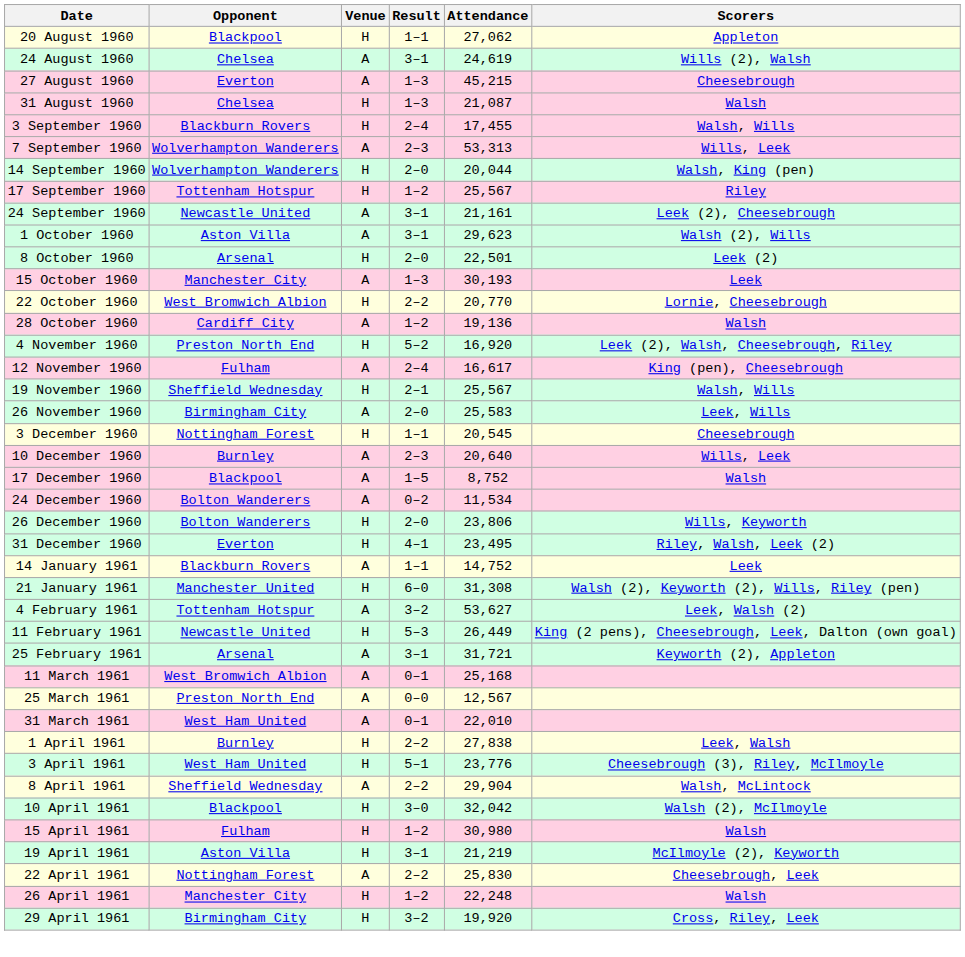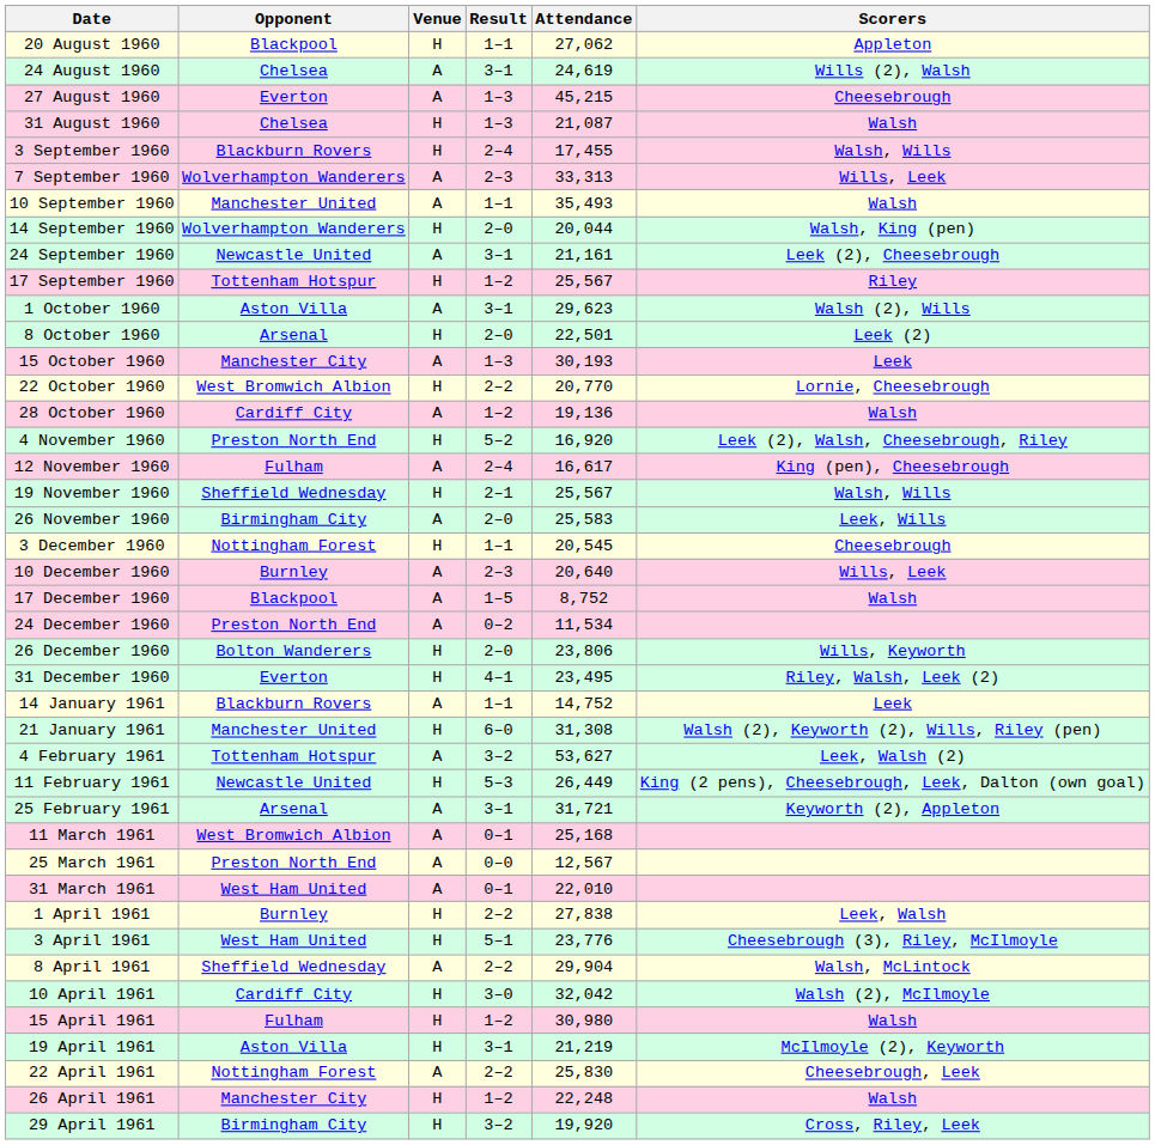 <table class="wikitable sortable" style="text-align:center;">
 <tr>
 <th>Date</th>
 <th>Opponent</th>
 <th>Venue</th>
 <th>Result</th>
 <th>Attendance</th>
 <th>Scorers</th>
 </tr>
 <tr style="background:#ffffdd;">
 <td>20 August 1960</td>
 <td><a href='#'>Blackpool</a></td>
 <td>H</td>
 <td>1–1</td>
 <td>27,062</td>
 <td><a href='#'>Appleton</a></td>
 </tr>
 <tr style="background:#d0ffe3;">
 <td>24 August 1960</td>
 <td><a href='#'>Chelsea</a></td>
 <td>A</td>
 <td>3–1</td>
 <td>24,619</td>
 <td><a href='#'>Wills</a> (2), <a href='#'>Walsh</a></td>
 </tr>
 <tr style="background:#ffd0e3;">
 <td>27 August 1960</td>
 <td><a href='#'>Everton</a></td>
 <td>A</td>
 <td>1–3</td>
 <td>45,215</td>
 <td><a href='#'>Cheesebrough</a></td>
 </tr>
 <tr style="background:#ffd0e3;">
 <td>31 August 1960</td>
 <td><a href='#'>Chelsea</a></td>
 <td>H</td>
 <td>1–3</td>
 <td>21,087</td>
 <td><a href='#'>Walsh</a></td>
 </tr>
 <tr style="background:#ffd0e3;">
 <td>3 September 1960</td>
 <td><a href='#'>Blackburn Rovers</a></td>
 <td>H</td>
 <td>2–4</td>
 <td>17,455</td>
 <td><a href='#'>Walsh</a>, <a href='#'>Wills</a></td>
 </tr>
 <tr style="background:#ffd0e3;">
 <td>7 September 1960</td>
 <td><a href='#'>Wolverhampton Wanderers</a></td>
 <td>A</td>
 <td>2–3</td>
-<td>53,313</td>
+<td>33,313</td>
 <td><a href='#'>Wills</a>, <a href='#'>Leek</a></td>
+</tr>
+<tr style="background:#ffffdd;">
+<td>10 September 1960</td>
+<td><a href='#'>Manchester United</a></td>
+<td>A</td>
+<td>1–1</td>
+<td>35,493</td>
+<td><a href='#'>Walsh</a></td>
 </tr>
 <tr style="background:#d0ffe3;">
 <td>14 September 1960</td>
 <td><a href='#'>Wolverhampton Wanderers</a></td>
 <td>H</td>
 <td>2–0</td>
 <td>20,044</td>
 <td><a href='#'>Walsh</a>, <a href='#'>King</a> (pen)</td>
 </tr>
+<tr style="background:#d0ffe3;">
+<td>24 September 1960</td>
+<td><a href='#'>Newcastle United</a></td>
+<td>A</td>
+<td>3–1</td>
+<td>21,161</td>
+<td><a href='#'>Leek</a> (2), <a href='#'>Cheesebrough</a></td>
+</tr>
 <tr style="background:#ffd0e3;">
 <td>17 September 1960</td>
 <td><a href='#'>Tottenham Hotspur</a></td>
 <td>H</td>
 <td>1–2</td>
 <td>25,567</td>
 <td><a href='#'>Riley</a></td>
-</tr>
-<tr style="background:#d0ffe3;">
-<td>24 September 1960</td>
-<td><a href='#'>Newcastle United</a></td>
-<td>A</td>
-<td>3–1</td>
-<td>21,161</td>
-<td><a href='#'>Leek</a> (2), <a href='#'>Cheesebrough</a></td>
 </tr>
 <tr style="background:#d0ffe3;">
 <td>1 October 1960</td>
 <td><a href='#'>Aston Villa</a></td>
 <td>A</td>
 <td>3–1</td>
 <td>29,623</td>
 <td><a href='#'>Walsh</a> (2), <a href='#'>Wills</a></td>
 </tr>
 <tr style="background:#d0ffe3;">
 <td>8 October 1960</td>
 <td><a href='#'>Arsenal</a></td>
 <td>H</td>
 <td>2–0</td>
 <td>22,501</td>
 <td><a href='#'>Leek</a> (2)</td>
 </tr>
 <tr style="background:#ffd0e3;">
 <td>15 October 1960</td>
 <td><a href='#'>Manchester City</a></td>
 <td>A</td>
 <td>1–3</td>
 <td>30,193</td>
 <td><a href='#'>Leek</a></td>
 </tr>
 <tr style="background:#ffffdd;">
 <td>22 October 1960</td>
 <td><a href='#'>West Bromwich Albion</a></td>
 <td>H</td>
 <td>2–2</td>
 <td>20,770</td>
 <td><a href='#'>Lornie</a>, <a href='#'>Cheesebrough</a></td>
 </tr>
 <tr style="background:#ffd0e3;">
 <td>28 October 1960</td>
 <td><a href='#'>Cardiff City</a></td>
 <td>A</td>
 <td>1–2</td>
 <td>19,136</td>
 <td><a href='#'>Walsh</a></td>
 </tr>
 <tr style="background:#d0ffe3;">
 <td>4 November 1960</td>
 <td><a href='#'>Preston North End</a></td>
 <td>H</td>
 <td>5–2</td>
 <td>16,920</td>
 <td><a href='#'>Leek</a> (2), <a href='#'>Walsh</a>, <a href='#'>Cheesebrough</a>, <a href='#'>Riley</a></td>
 </tr>
 <tr style="background:#ffd0e3;">
 <td>12 November 1960</td>
 <td><a href='#'>Fulham</a></td>
 <td>A</td>
 <td>2–4</td>
 <td>16,617</td>
 <td><a href='#'>King</a> (pen), <a href='#'>Cheesebrough</a></td>
 </tr>
 <tr style="background:#d0ffe3;">
 <td>19 November 1960</td>
 <td><a href='#'>Sheffield Wednesday</a></td>
 <td>H</td>
 <td>2–1</td>
 <td>25,567</td>
 <td><a href='#'>Walsh</a>, <a href='#'>Wills</a></td>
 </tr>
 <tr style="background:#d0ffe3;">
 <td>26 November 1960</td>
 <td><a href='#'>Birmingham City</a></td>
 <td>A</td>
 <td>2–0</td>
 <td>25,583</td>
 <td><a href='#'>Leek</a>, <a href='#'>Wills</a></td>
 </tr>
 <tr style="background:#ffffdd;">
 <td>3 December 1960</td>
 <td><a href='#'>Nottingham Forest</a></td>
 <td>H</td>
 <td>1–1</td>
 <td>20,545</td>
 <td><a href='#'>Cheesebrough</a></td>
 </tr>
 <tr style="background:#ffd0e3;">
 <td>10 December 1960</td>
 <td><a href='#'>Burnley</a></td>
 <td>A</td>
 <td>2–3</td>
 <td>20,640</td>
 <td><a href='#'>Wills</a>, <a href='#'>Leek</a></td>
 </tr>
 <tr style="background:#ffd0e3;">
 <td>17 December 1960</td>
 <td><a href='#'>Blackpool</a></td>
 <td>A</td>
 <td>1–5</td>
 <td>8,752</td>
 <td><a href='#'>Walsh</a></td>
 </tr>
 <tr style="background:#ffd0e3;">
 <td>24 December 1960</td>
-<td><a href='#'>Bolton Wanderers</a></td>
+<td><a href='#'>Preston North End</a></td>
 <td>A</td>
 <td>0–2</td>
 <td>11,534</td>
 <td></td>
 </tr>
 <tr style="background:#d0ffe3;">
 <td>26 December 1960</td>
 <td><a href='#'>Bolton Wanderers</a></td>
 <td>H</td>
 <td>2–0</td>
 <td>23,806</td>
 <td><a href='#'>Wills</a>, <a href='#'>Keyworth</a></td>
 </tr>
 <tr style="background:#d0ffe3;">
 <td>31 December 1960</td>
 <td><a href='#'>Everton</a></td>
 <td>H</td>
 <td>4–1</td>
 <td>23,495</td>
 <td><a href='#'>Riley</a>, <a href='#'>Walsh</a>, <a href='#'>Leek</a> (2)</td>
 </tr>
 <tr style="background:#ffffdd;">
 <td>14 January 1961</td>
 <td><a href='#'>Blackburn Rovers</a></td>
 <td>A</td>
 <td>1–1</td>
 <td>14,752</td>
 <td><a href='#'>Leek</a></td>
 </tr>
 <tr style="background:#d0ffe3;">
 <td>21 January 1961</td>
 <td><a href='#'>Manchester United</a></td>
 <td>H</td>
 <td>6–0</td>
 <td>31,308</td>
 <td><a href='#'>Walsh</a> (2), <a href='#'>Keyworth</a> (2), <a href='#'>Wills</a>, <a href='#'>Riley</a> (pen)</td>
 </tr>
 <tr style="background:#d0ffe3;">
 <td>4 February 1961</td>
 <td><a href='#'>Tottenham Hotspur</a></td>
 <td>A</td>
 <td>3–2</td>
 <td>53,627</td>
 <td><a href='#'>Leek</a>, <a href='#'>Walsh</a> (2)</td>
 </tr>
 <tr style="background:#d0ffe3;">
 <td>11 February 1961</td>
 <td><a href='#'>Newcastle United</a></td>
 <td>H</td>
 <td>5–3</td>
 <td>26,449</td>
 <td><a href='#'>King</a> (2 pens), <a href='#'>Cheesebrough</a>, <a href='#'>Leek</a>, Dalton (own goal)</td>
 </tr>
 <tr style="background:#d0ffe3;">
 <td>25 February 1961</td>
 <td><a href='#'>Arsenal</a></td>
 <td>A</td>
 <td>3–1</td>
 <td>31,721</td>
 <td><a href='#'>Keyworth</a> (2), <a href='#'>Appleton</a></td>
 </tr>
 <tr style="background:#ffd0e3;">
 <td>11 March 1961</td>
 <td><a href='#'>West Bromwich Albion</a></td>
 <td>A</td>
 <td>0–1</td>
 <td>25,168</td>
 <td></td>
 </tr>
 <tr style="background:#ffffdd;">
 <td>25 March 1961</td>
 <td><a href='#'>Preston North End</a></td>
 <td>A</td>
 <td>0–0</td>
 <td>12,567</td>
 <td></td>
 </tr>
 <tr style="background:#ffd0e3;">
 <td>31 March 1961</td>
 <td><a href='#'>West Ham United</a></td>
 <td>A</td>
 <td>0–1</td>
 <td>22,010</td>
 <td></td>
 </tr>
 <tr style="background:#ffffdd;">
 <td>1 April 1961</td>
 <td><a href='#'>Burnley</a></td>
 <td>H</td>
 <td>2–2</td>
 <td>27,838</td>
 <td><a href='#'>Leek</a>, <a href='#'>Walsh</a></td>
 </tr>
 <tr style="background:#d0ffe3;">
 <td>3 April 1961</td>
 <td><a href='#'>West Ham United</a></td>
 <td>H</td>
 <td>5–1</td>
 <td>23,776</td>
 <td><a href='#'>Cheesebrough</a> (3), <a href='#'>Riley</a>, <a href='#'>McIlmoyle</a></td>
 </tr>
 <tr style="background:#ffffdd;">
 <td>8 April 1961</td>
 <td><a href='#'>Sheffield Wednesday</a></td>
 <td>A</td>
 <td>2–2</td>
 <td>29,904</td>
 <td><a href='#'>Walsh</a>, <a href='#'>McLintock</a></td>
 </tr>
 <tr style="background:#d0ffe3;">
 <td>10 April 1961</td>
-<td><a href='#'>Blackpool</a></td>
+<td><a href='#'>Cardiff City</a></td>
 <td>H</td>
 <td>3–0</td>
 <td>32,042</td>
 <td><a href='#'>Walsh</a> (2), <a href='#'>McIlmoyle</a></td>
 </tr>
 <tr style="background:#ffd0e3;">
 <td>15 April 1961</td>
 <td><a href='#'>Fulham</a></td>
 <td>H</td>
 <td>1–2</td>
 <td>30,980</td>
 <td><a href='#'>Walsh</a></td>
 </tr>
 <tr style="background:#d0ffe3;">
 <td>19 April 1961</td>
 <td><a href='#'>Aston Villa</a></td>
 <td>H</td>
 <td>3–1</td>
 <td>21,219</td>
 <td><a href='#'>McIlmoyle</a> (2), <a href='#'>Keyworth</a></td>
 </tr>
 <tr style="background:#ffffdd;">
 <td>22 April 1961</td>
 <td><a href='#'>Nottingham Forest</a></td>
 <td>A</td>
 <td>2–2</td>
 <td>25,830</td>
 <td><a href='#'>Cheesebrough</a>, <a href='#'>Leek</a></td>
 </tr>
 <tr style="background:#ffd0e3;">
 <td>26 April 1961</td>
 <td><a href='#'>Manchester City</a></td>
 <td>H</td>
 <td>1–2</td>
 <td>22,248</td>
 <td><a href='#'>Walsh</a></td>
 </tr>
 <tr style="background:#d0ffe3;">
 <td>29 April 1961</td>
 <td><a href='#'>Birmingham City</a></td>
 <td>H</td>
 <td>3–2</td>
 <td>19,920</td>
 <td><a href='#'>Cross</a>, <a href='#'>Riley</a>, <a href='#'>Leek</a></td>
 </tr>
 </table>
